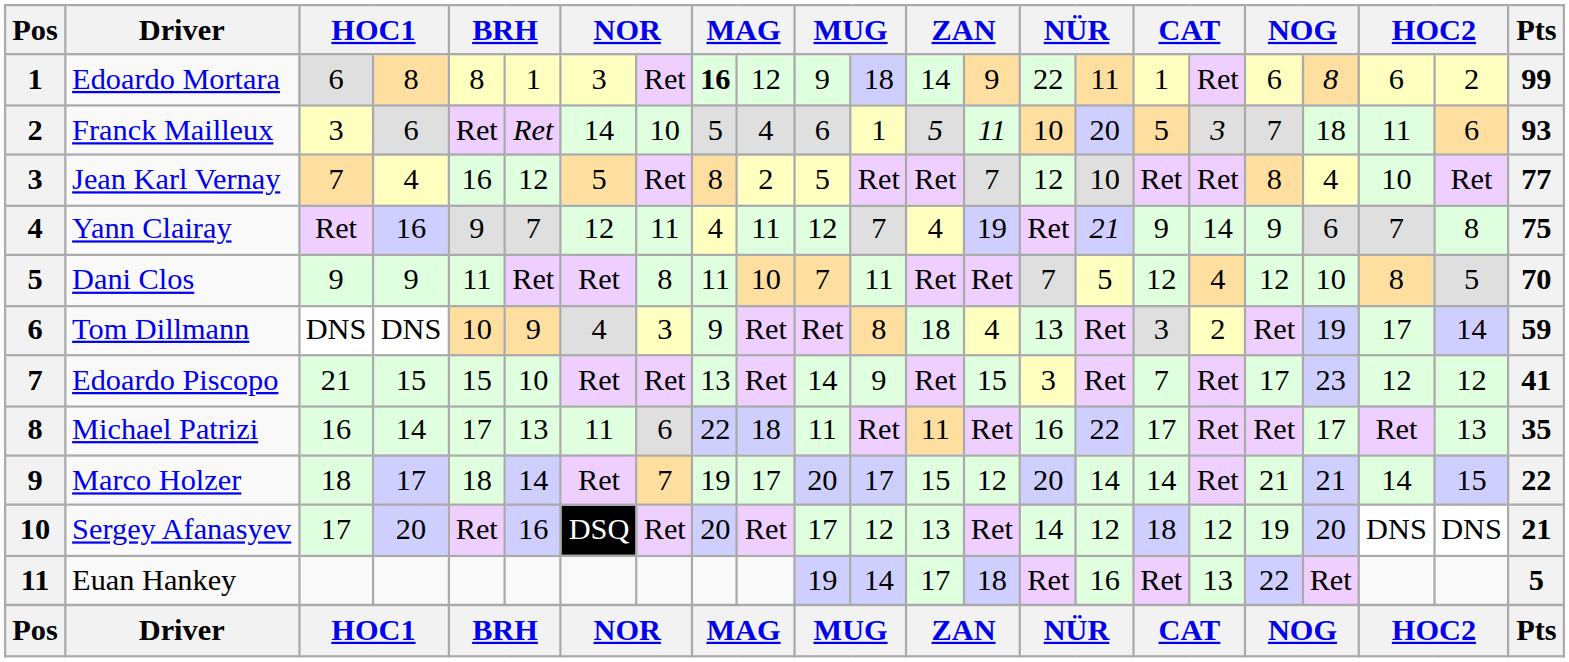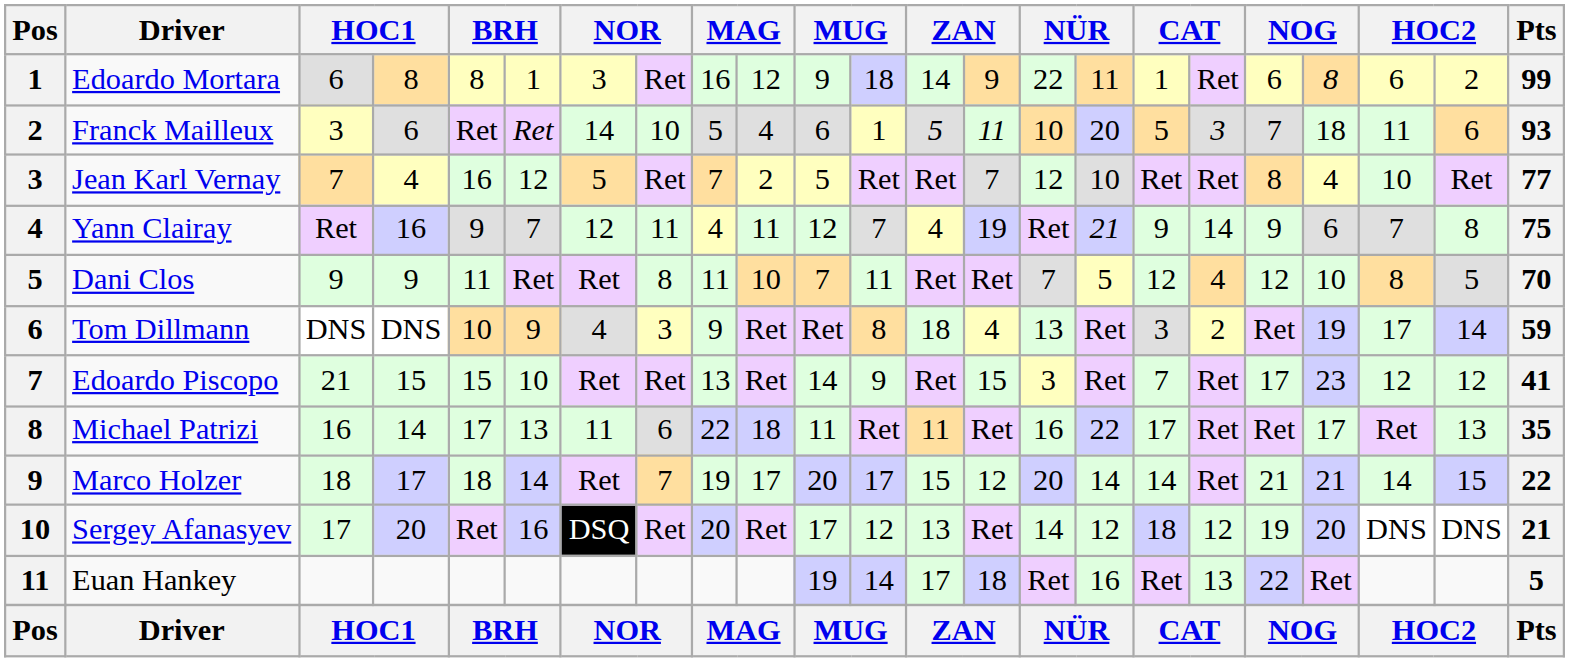 <table class="wikitable" style="font-size: 85%; text-align:center">
 <tr valign="top">
 <th valign="middle">Pos</th>
 <th valign="middle">Driver</th>
 <th colspan=2><a href='#'>HOC1</a><br></th>
 <th colspan=2><a href='#'>BRH</a><br></th>
 <th colspan=2><a href='#'>NOR</a><br></th>
 <th colspan=2><a href='#'>MAG</a><br></th>
 <th colspan=2><a href='#'>MUG</a><br></th>
 <th colspan=2><a href='#'>ZAN</a><br></th>
 <th colspan=2><a href='#'>NÜR</a><br></th>
 <th colspan=2><a href='#'>CAT</a><br></th>
 <th colspan=2><a href='#'>NOG</a><br></th>
 <th colspan=2><a href='#'>HOC2</a><br></th>
 <th>Pts</th>
 </tr>
 <tr>
 <th>1</th>
 <td align="left"> <a href='#'>Edoardo Mortara</a></td>
 <td style="background:#DFDFDF;">6</td>
 <td style="background:#FFDF9F;">8</td>
 <td style="background:#FFFFBF;">8</td>
 <td style="background:#FFFFBF;">1</td>
 <td style="background:#FFFFBF;">3</td>
 <td style="background:#EFCFFF;">Ret</td>
-<td style="background:#DFFFDF;"><strong>16</strong></td>
+<td style="background:#DFFFDF;">16</td>
 <td style="background:#DFFFDF;">12</td>
 <td style="background:#DFFFDF;">9</td>
 <td style="background:#CFCFFF;">18</td>
 <td style="background:#DFFFDF;">14</td>
 <td style="background:#FFDF9F;">9</td>
 <td style="background:#DFFFDF;">22</td>
 <td style="background:#FFDF9F;">11</td>
 <td style="background:#FFFFBF;">1</td>
 <td style="background:#EFCFFF;">Ret</td>
 <td style="background:#FFFFBF;">6</td>
 <td style="background:#FFDF9F;"><em>8</em></td>
 <td style="background:#FFFFBF;">6</td>
 <td style="background:#FFFFBF;">2</td>
 <th>99</th>
 </tr>
 <tr>
 <th>2</th>
 <td align="left"> <a href='#'>Franck Mailleux</a></td>
 <td style="background:#FFFFBF;">3</td>
 <td style="background:#DFDFDF;">6</td>
 <td style="background:#EFCFFF;">Ret</td>
 <td style="background:#EFCFFF;"><em>Ret</em></td>
 <td style="background:#DFFFDF;">14</td>
 <td style="background:#DFFFDF;">10</td>
 <td style="background:#DFDFDF;">5</td>
 <td style="background:#DFDFDF;">4</td>
 <td style="background:#DFDFDF;">6</td>
 <td style="background:#FFFFBF;">1</td>
 <td style="background:#DFDFDF;"><em>5</em></td>
 <td style="background:#DFFFDF;"><em>11</em></td>
 <td style="background:#FFDF9F;">10</td>
 <td style="background:#CFCFFF;">20</td>
 <td style="background:#FFDF9F;">5</td>
 <td style="background:#DFDFDF;"><em>3</em></td>
 <td style="background:#DFDFDF;">7</td>
 <td style="background:#DFFFDF;">18</td>
 <td style="background:#DFFFDF;">11</td>
 <td style="background:#FFDF9F;">6</td>
 <th>93</th>
 </tr>
 <tr>
 <th>3</th>
 <td align="left"> <a href='#'>Jean Karl Vernay</a></td>
 <td style="background:#FFDF9F;">7</td>
 <td style="background:#FFFFBF;">4</td>
 <td style="background:#DFFFDF;">16</td>
 <td style="background:#DFFFDF;">12</td>
 <td style="background:#FFDF9F;">5</td>
 <td style="background:#EFCFFF;">Ret</td>
-<td style="background:#FFDF9F;">8</td>
+<td style="background:#FFDF9F;">7</td>
 <td style="background:#FFFFBF;">2</td>
 <td style="background:#FFFFBF;">5</td>
 <td style="background:#EFCFFF;">Ret</td>
 <td style="background:#EFCFFF;">Ret</td>
 <td style="background:#DFDFDF;">7</td>
 <td style="background:#DFFFDF;">12</td>
 <td style="background:#DFDFDF;">10</td>
 <td style="background:#EFCFFF;">Ret</td>
 <td style="background:#EFCFFF;">Ret</td>
 <td style="background:#FFDF9F;">8</td>
 <td style="background:#FFFFBF;">4</td>
 <td style="background:#DFFFDF;">10</td>
 <td style="background:#EFCFFF;">Ret</td>
 <th>77</th>
 </tr>
 <tr>
 <th>4</th>
 <td align="left"> <a href='#'>Yann Clairay</a></td>
 <td style="background:#EFCFFF;">Ret</td>
 <td style="background:#CFCFFF;">16</td>
 <td style="background:#DFDFDF;">9</td>
 <td style="background:#DFDFDF;">7</td>
 <td style="background:#DFFFDF;">12</td>
 <td style="background:#DFFFDF;">11</td>
 <td style="background:#FFFFBF;">4</td>
 <td style="background:#DFFFDF;">11</td>
 <td style="background:#DFFFDF;">12</td>
 <td style="background:#DFDFDF;">7</td>
 <td style="background:#FFFFBF;">4</td>
 <td style="background:#CFCFFF;">19</td>
 <td style="background:#EFCFFF;">Ret</td>
 <td style="background:#CFCFFF;"><em>21</em></td>
 <td style="background:#DFFFDF;">9</td>
 <td style="background:#DFFFDF;">14</td>
 <td style="background:#DFFFDF;">9</td>
 <td style="background:#DFDFDF;">6</td>
 <td style="background:#DFDFDF;">7</td>
 <td style="background:#DFFFDF;">8</td>
 <th>75</th>
 </tr>
 <tr>
 <th>5</th>
 <td align="left"> <a href='#'>Dani Clos</a></td>
 <td style="background:#DFFFDF;">9</td>
 <td style="background:#DFFFDF;">9</td>
 <td style="background:#DFFFDF;">11</td>
 <td style="background:#EFCFFF;">Ret</td>
 <td style="background:#EFCFFF;">Ret</td>
 <td style="background:#DFFFDF;">8</td>
 <td style="background:#DFFFDF;">11</td>
 <td style="background:#FFDF9F;">10</td>
 <td style="background:#FFDF9F;">7</td>
 <td style="background:#DFFFDF;">11</td>
 <td style="background:#EFCFFF;">Ret</td>
 <td style="background:#EFCFFF;">Ret</td>
 <td style="background:#DFDFDF;">7</td>
 <td style="background:#FFFFBF;">5</td>
 <td style="background:#DFFFDF;">12</td>
 <td style="background:#FFDF9F;">4</td>
 <td style="background:#DFFFDF;">12</td>
 <td style="background:#DFFFDF;">10</td>
 <td style="background:#FFDF9F;">8</td>
 <td style="background:#DFDFDF;">5</td>
 <th>70</th>
 </tr>
 <tr>
 <th>6</th>
 <td align="left"> <a href='#'>Tom Dillmann</a></td>
 <td style="background:#ffffff;">DNS</td>
 <td style="background:#ffffff;">DNS</td>
 <td style="background:#FFDF9F;">10</td>
 <td style="background:#FFDF9F;">9</td>
 <td style="background:#DFDFDF;">4</td>
 <td style="background:#FFFFBF;">3</td>
 <td style="background:#DFFFDF;">9</td>
 <td style="background:#EFCFFF;">Ret</td>
 <td style="background:#EFCFFF;">Ret</td>
 <td style="background:#FFDF9F;">8</td>
 <td style="background:#DFFFDF;">18</td>
 <td style="background:#FFFFBF;">4</td>
 <td style="background:#DFFFDF;">13</td>
 <td style="background:#EFCFFF;">Ret</td>
 <td style="background:#DFDFDF;">3</td>
 <td style="background:#FFFFBF;">2</td>
 <td style="background:#EFCFFF;">Ret</td>
 <td style="background:#CFCFFF;">19</td>
 <td style="background:#DFFFDF;">17</td>
 <td style="background:#CFCFFF;">14</td>
 <th>59</th>
 </tr>
 <tr>
 <th>7</th>
 <td align="left"> <a href='#'>Edoardo Piscopo</a></td>
 <td style="background:#DFFFDF;">21</td>
 <td style="background:#DFFFDF;">15</td>
 <td style="background:#DFFFDF;">15</td>
 <td style="background:#DFFFDF;">10</td>
 <td style="background:#EFCFFF;">Ret</td>
 <td style="background:#EFCFFF;">Ret</td>
 <td style="background:#DFFFDF;">13</td>
 <td style="background:#EFCFFF;">Ret</td>
 <td style="background:#DFFFDF;">14</td>
 <td style="background:#DFFFDF;">9</td>
 <td style="background:#EFCFFF;">Ret</td>
 <td style="background:#DFFFDF;">15</td>
 <td style="background:#FFFFBF;">3</td>
 <td style="background:#EFCFFF;">Ret</td>
 <td style="background:#DFFFDF;">7</td>
 <td style="background:#EFCFFF;">Ret</td>
 <td style="background:#DFFFDF;">17</td>
 <td style="background:#CFCFFF;">23</td>
 <td style="background:#DFFFDF;">12</td>
 <td style="background:#DFFFDF;">12</td>
 <th>41</th>
 </tr>
 <tr>
 <th>8</th>
 <td align="left"> <a href='#'>Michael Patrizi</a></td>
 <td style="background:#DFFFDF;">16</td>
 <td style="background:#DFFFDF;">14</td>
 <td style="background:#DFFFDF;">17</td>
 <td style="background:#DFFFDF;">13</td>
 <td style="background:#DFFFDF;">11</td>
 <td style="background:#DFDFDF;">6</td>
 <td style="background:#CFCFFF;">22</td>
 <td style="background:#CFCFFF;">18</td>
 <td style="background:#DFFFDF;">11</td>
 <td style="background:#EFCFFF;">Ret</td>
 <td style="background:#FFDF9F;">11</td>
 <td style="background:#EFCFFF;">Ret</td>
 <td style="background:#DFFFDF;">16</td>
 <td style="background:#CFCFFF;">22</td>
 <td style="background:#DFFFDF;">17</td>
 <td style="background:#EFCFFF;">Ret</td>
 <td style="background:#EFCFFF;">Ret</td>
 <td style="background:#DFFFDF;">17</td>
 <td style="background:#EFCFFF;">Ret</td>
 <td style="background:#DFFFDF;">13</td>
 <th>35</th>
 </tr>
 <tr>
 <th>9</th>
 <td align="left"> <a href='#'>Marco Holzer</a></td>
 <td style="background:#DFFFDF;">18</td>
 <td style="background:#CFCFFF;">17</td>
 <td style="background:#DFFFDF;">18</td>
 <td style="background:#CFCFFF;">14</td>
 <td style="background:#EFCFFF;">Ret</td>
 <td style="background:#FFDF9F;">7</td>
 <td style="background:#DFFFDF;">19</td>
 <td style="background:#DFFFDF;">17</td>
 <td style="background:#CFCFFF;">20</td>
 <td style="background:#CFCFFF;">17</td>
 <td style="background:#DFFFDF;">15</td>
 <td style="background:#DFFFDF;">12</td>
 <td style="background:#CFCFFF;">20</td>
 <td style="background:#DFFFDF;">14</td>
 <td style="background:#DFFFDF;">14</td>
 <td style="background:#EFCFFF;">Ret</td>
 <td style="background:#DFFFDF;">21</td>
 <td style="background:#CFCFFF;">21</td>
 <td style="background:#DFFFDF;">14</td>
 <td style="background:#CFCFFF;">15</td>
 <th>22</th>
 </tr>
 <tr>
 <th>10</th>
 <td align="left" nowrap> <a href='#'>Sergey Afanasyev</a></td>
 <td style="background:#DFFFDF;">17</td>
 <td style="background:#CFCFFF;">20</td>
 <td style="background:#EFCFFF;">Ret</td>
 <td style="background:#CFCFFF;">16</td>
 <td style="background:#000000; color:white">DSQ</td>
 <td style="background:#EFCFFF;">Ret</td>
 <td style="background:#CFCFFF;">20</td>
 <td style="background:#EFCFFF;">Ret</td>
 <td style="background:#DFFFDF;">17</td>
 <td style="background:#DFFFDF;">12</td>
 <td style="background:#DFFFDF;">13</td>
 <td style="background:#EFCFFF;">Ret</td>
 <td style="background:#DFFFDF;">14</td>
 <td style="background:#DFFFDF;">12</td>
 <td style="background:#CFCFFF;">18</td>
 <td style="background:#DFFFDF;">12</td>
 <td style="background:#DFFFDF;">19</td>
 <td style="background:#CFCFFF;">20</td>
 <td style="background:#ffffff;">DNS</td>
 <td style="background:#ffffff;">DNS</td>
 <th>21</th>
 </tr>
 <tr>
 <th>11</th>
 <td align="left"> Euan Hankey</td>
 <td></td>
 <td></td>
 <td></td>
 <td></td>
 <td></td>
 <td></td>
 <td></td>
 <td></td>
 <td style="background:#CFCFFF;">19</td>
 <td style="background:#CFCFFF;">14</td>
 <td style="background:#DFFFDF;">17</td>
 <td style="background:#CFCFFF;">18</td>
 <td style="background:#EFCFFF;">Ret</td>
 <td style="background:#DFFFDF;">16</td>
 <td style="background:#EFCFFF;">Ret</td>
 <td style="background:#DFFFDF;">13</td>
 <td style="background:#CFCFFF;">22</td>
 <td style="background:#EFCFFF;">Ret</td>
 <td></td>
 <td></td>
 <th>5</th>
 </tr>
 <tr>
 </tr>
 <tr style="background:#f9f9f9" valign="top">
 <th valign="middle">Pos</th>
 <th valign="middle">Driver</th>
 <th colspan=2><a href='#'>HOC1</a><br></th>
 <th colspan=2><a href='#'>BRH</a><br></th>
 <th colspan=2><a href='#'>NOR</a><br></th>
 <th colspan=2><a href='#'>MAG</a><br></th>
 <th colspan=2><a href='#'>MUG</a><br></th>
 <th colspan=2><a href='#'>ZAN</a><br></th>
 <th colspan=2><a href='#'>NÜR</a><br></th>
 <th colspan=2><a href='#'>CAT</a><br></th>
 <th colspan=2><a href='#'>NOG</a><br></th>
 <th colspan=2><a href='#'>HOC2</a><br></th>
 <th valign="middle">Pts</th>
 </tr>
 </table>
